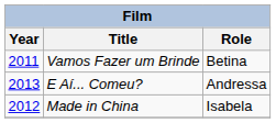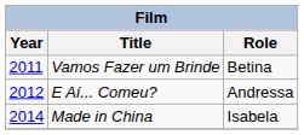 <table class="wikitable" style="font-size: 90%;">
 <tr>
 <th colspan="4" style="background: LightSteelBlue;">Film</th>
 </tr>
 <tr>
 <th>Year</th>
 <th>Title</th>
 <th>Role</th>
 </tr>
 <tr>
 <td><a href='#'>2011</a></td>
 <td><em>Vamos Fazer um Brinde</em></td>
 <td>Betina</td>
 </tr>
 <tr>
-<td><a href='#'>2013</a></td>
+<td><a href='#'>2012</a></td>
 <td><em>E Aí... Comeu?</em></td>
 <td>Andressa</td>
 </tr>
 <tr>
-<td><a href='#'>2012</a></td>
+<td><a href='#'>2014</a></td>
 <td><em>Made in China</em></td>
 <td>Isabela</td>
 </tr>
 <tr>
 </tr>
 </table>
